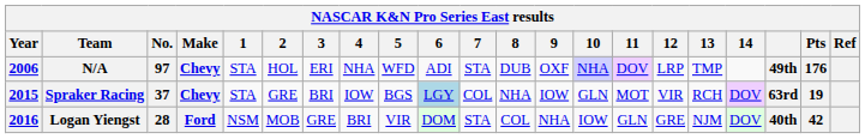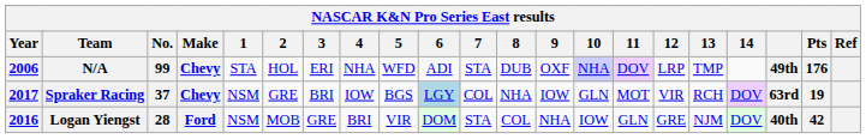 <table class="wikitable" style="text-align:center; font-size:75%">
 <tr>
 <th colspan=23><a href='#'>NASCAR K&N Pro Series East</a> results</th>
 </tr>
 <tr>
 <th>Year</th>
 <th>Team</th>
 <th>No.</th>
 <th>Make</th>
 <th>1</th>
 <th>2</th>
 <th>3</th>
 <th>4</th>
 <th>5</th>
 <th>6</th>
 <th>7</th>
 <th>8</th>
 <th>9</th>
 <th>10</th>
 <th>11</th>
 <th>12</th>
 <th>13</th>
 <th>14</th>
 <th></th>
 <th>Pts</th>
 <th>Ref</th>
 </tr>
 <tr>
 <th><a href='#'>2006</a></th>
 <th>N/A</th>
-<th>97</th>
+<th>99</th>
 <th><a href='#'>Chevy</a></th>
 <td><a href='#'>STA</a></td>
 <td><a href='#'>HOL</a></td>
 <td><a href='#'>ERI</a></td>
 <td><a href='#'>NHA</a></td>
 <td><a href='#'>WFD</a></td>
 <td><a href='#'>ADI</a></td>
 <td><a href='#'>STA</a></td>
 <td><a href='#'>DUB</a></td>
 <td><a href='#'>OXF</a></td>
 <td style="background:#CFCFFF;"><a href='#'>NHA</a><br></td>
 <td style="background:#EFCFFF;"><a href='#'>DOV</a><br></td>
 <td><a href='#'>LRP</a></td>
 <td><a href='#'>TMP</a></td>
 <td></td>
 <th>49th</th>
 <th>176</th>
 <th></th>
 </tr>
 <tr>
-<th><a href='#'>2015</a></th>
+<th><a href='#'>2017</a></th>
 <th><a href='#'>Spraker Racing</a></th>
 <th>37</th>
 <th><a href='#'>Chevy</a></th>
-<td><a href='#'>STA</a></td>
+<td><a href='#'>NSM</a></td>
 <td><a href='#'>GRE</a></td>
 <td><a href='#'>BRI</a></td>
 <td><a href='#'>IOW</a></td>
 <td><a href='#'>BGS</a></td>
 <td style="background: lightblue;"><a href='#'>LGY</a></td>
 <td><a href='#'>COL</a></td>
 <td><a href='#'>NHA</a></td>
 <td><a href='#'>IOW</a></td>
 <td><a href='#'>GLN</a></td>
 <td><a href='#'>MOT</a></td>
 <td><a href='#'>VIR</a></td>
 <td><a href='#'>RCH</a></td>
 <td style="background:#EFCFFF;"><a href='#'>DOV</a><br></td>
 <th>63rd</th>
 <th>19</th>
 <th></th>
 </tr>
 <tr>
 <th><a href='#'>2016</a></th>
 <th>Logan Yiengst</th>
 <th>28</th>
 <th><a href='#'>Ford</a></th>
 <td><a href='#'>NSM</a></td>
 <td><a href='#'>MOB</a></td>
 <td><a href='#'>GRE</a></td>
 <td><a href='#'>BRI</a></td>
 <td><a href='#'>VIR</a></td>
 <td style="background:#DFFFDF;"><a href='#'>DOM</a><br></td>
 <td><a href='#'>STA</a></td>
 <td><a href='#'>COL</a></td>
 <td><a href='#'>NHA</a></td>
 <td><a href='#'>IOW</a></td>
 <td><a href='#'>GLN</a></td>
 <td><a href='#'>GRE</a></td>
 <td><a href='#'>NJM</a></td>
 <td style="background:#DFFFDF;"><a href='#'>DOV</a><br></td>
 <th>40th</th>
 <th>42</th>
 <th></th>
 </tr>
 </table>
